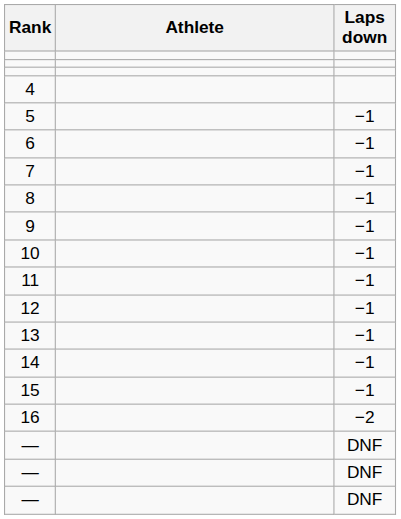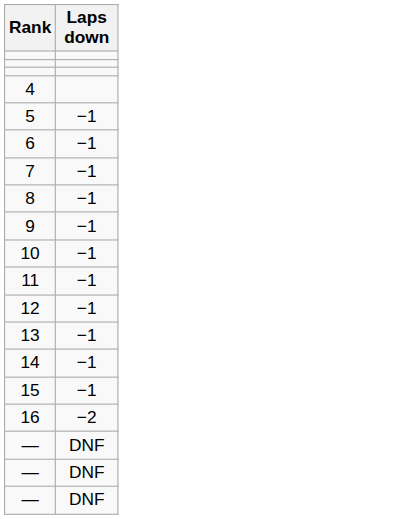 <table class=wikitable style="text-align:center">
 <tr>
 <th width=40>Rank</th>
-<th width=250>Athlete</th>
 <th width=50>Laps down</th>
 </tr>
 <tr>
 <td></td>
-<td align="left"></td>
 <td></td>
 </tr>
 <tr>
 <td></td>
-<td align="left"></td>
 <td></td>
 </tr>
 <tr>
 <td></td>
-<td align="left"></td>
 <td></td>
 </tr>
 <tr>
 <td>4</td>
-<td align="left"></td>
 <td></td>
 </tr>
 <tr>
 <td>5</td>
-<td align="left"></td>
 <td>−1</td>
 </tr>
 <tr>
 <td>6</td>
-<td align="left"></td>
 <td>−1</td>
 </tr>
 <tr>
 <td>7</td>
-<td align="left"></td>
 <td>−1</td>
 </tr>
 <tr>
 <td>8</td>
-<td align="left"></td>
 <td>−1</td>
 </tr>
 <tr>
 <td>9</td>
-<td align="left"></td>
 <td>−1</td>
 </tr>
 <tr>
 <td>10</td>
-<td align="left"></td>
 <td>−1</td>
 </tr>
 <tr>
 <td>11</td>
-<td align="left"></td>
 <td>−1</td>
 </tr>
 <tr>
 <td>12</td>
-<td align="left"></td>
 <td>−1</td>
 </tr>
 <tr>
 <td>13</td>
-<td align="left"></td>
 <td>−1</td>
 </tr>
 <tr>
 <td>14</td>
-<td align="left"></td>
 <td>−1</td>
 </tr>
 <tr>
 <td>15</td>
-<td align="left"></td>
 <td>−1</td>
 </tr>
 <tr>
 <td>16</td>
-<td align="left"></td>
 <td>−2</td>
 </tr>
 <tr>
 <td>—</td>
-<td align="left"></td>
 <td>DNF</td>
 </tr>
 <tr>
 <td>—</td>
-<td align="left"></td>
 <td>DNF</td>
 </tr>
 <tr>
 <td>—</td>
-<td align="left"></td>
 <td>DNF</td>
 </tr>
 </table>
